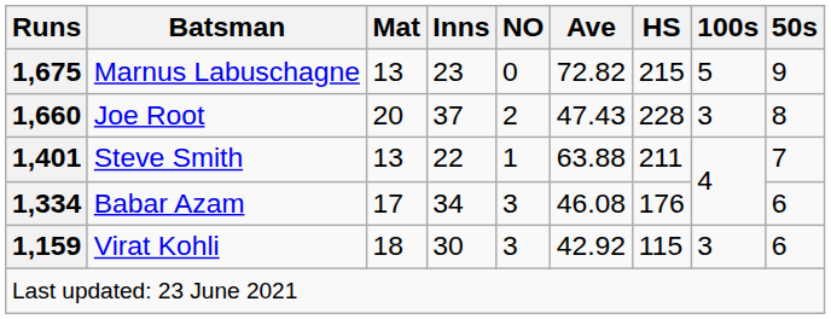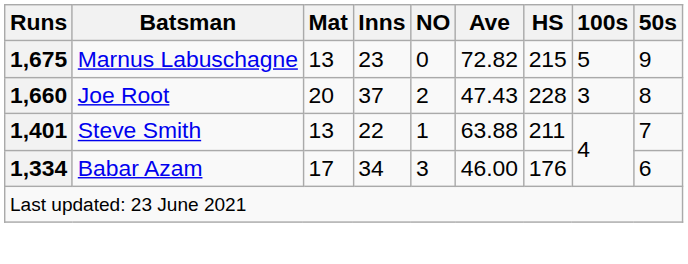 <table class="wikitable sortable">
 <tr>
 <th>Runs</th>
 <th>Batsman</th>
 <th>Mat</th>
 <th>Inns</th>
 <th>NO</th>
 <th>Ave</th>
 <th>HS</th>
 <th>100s</th>
 <th>50s</th>
 </tr>
 <tr>
 <th>1,675</th>
 <td> <a href='#'>Marnus Labuschagne</a></td>
 <td>13</td>
 <td>23</td>
 <td>0</td>
 <td>72.82</td>
 <td>215</td>
 <td>5</td>
 <td>9</td>
 </tr>
 <tr>
 <th>1,660</th>
 <td> <a href='#'>Joe Root</a></td>
 <td>20</td>
 <td>37</td>
 <td>2</td>
 <td>47.43</td>
 <td>228</td>
 <td>3</td>
 <td>8</td>
 </tr>
 <tr>
 <th>1,401</th>
 <td> <a href='#'>Steve Smith</a></td>
 <td>13</td>
 <td>22</td>
 <td>1</td>
 <td>63.88</td>
 <td>211</td>
 <td rowspan=2>4</td>
 <td>7</td>
 </tr>
 <tr>
 <th>1,334</th>
 <td> <a href='#'>Babar Azam</a></td>
 <td>17</td>
 <td>34</td>
 <td>3</td>
-<td>46.08</td>
+<td>46.00</td>
 <td>176</td>
-<td>6</td>
-</tr>
-<tr>
-<th>1,159</th>
-<td> <a href='#'>Virat Kohli</a></td>
-<td>18</td>
-<td>30</td>
-<td>3</td>
-<td>42.92</td>
-<td>115</td>
-<td>3</td>
 <td>6</td>
 </tr>
 <tr class="sortbottom">
 <td colspan=9><small> Last updated: 23 June 2021</small></td>
 </tr>
 </table>
